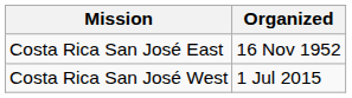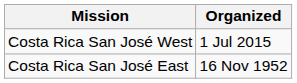 <table class="wikitable">
 <tr>
 <th>Mission</th>
 <th data-sort-type=date>Organized</th>
 </tr>
 <tr>
+<td>Costa Rica San José West</td>
+<td>1 Jul 2015</td>
+</tr>
+<tr>
 <td>Costa Rica San José East</td>
 <td>16 Nov 1952</td>
 </tr>
-<tr>
-<td>Costa Rica San José West</td>
-<td>1 Jul 2015</td>
-</tr>
 </table>
